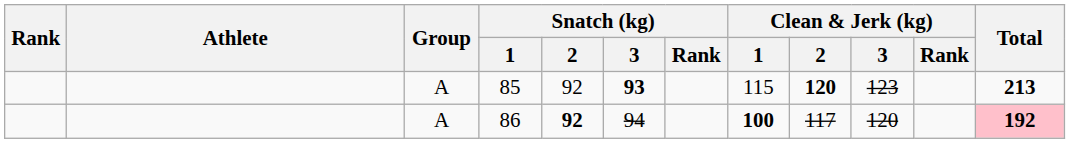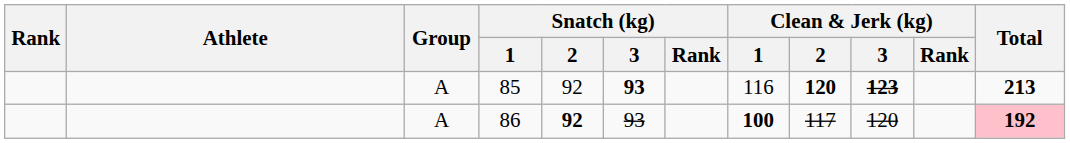 <table class = "wikitable" style="text-align:center;">
 <tr>
 <th rowspan=2 width=40>Rank</th>
 <th rowspan=2 width=250>Athlete</th>
 <th rowspan=2 width=50>Group</th>
 <th colspan=4>Snatch (kg)</th>
 <th colspan=4>Clean & Jerk (kg)</th>
 <th rowspan=2 width=60>Total</th>
 </tr>
 <tr>
 <th width=40>1</th>
 <th width=40>2</th>
 <th width=40>3</th>
 <th width=40>Rank</th>
 <th width=40>1</th>
 <th width=40>2</th>
 <th width=40>3</th>
 <th width=40>Rank</th>
 </tr>
 <tr>
 <td></td>
 <td align=left></td>
 <td>A</td>
 <td>85</td>
 <td>92</td>
 <td><strong>93</strong></td>
 <td></td>
-<td>115</td>
+<td>116</td>
 <td><strong>120</strong></td>
-<td><s>123</s></td>
+<td><strong><s>123</s></strong></td>
 <td></td>
 <td><strong>213</strong></td>
 </tr>
 <tr>
 <td></td>
 <td align=left></td>
 <td>A</td>
 <td>86</td>
 <td><strong>92</strong></td>
-<td><s>94</s></td>
+<td><s>93</s></td>
 <td></td>
 <td><strong>100</strong></td>
 <td><s>117</s></td>
 <td><s>120</s></td>
 <td></td>
 <td style="background: pink;"><strong>192</strong></td>
 </tr>
 </table>
